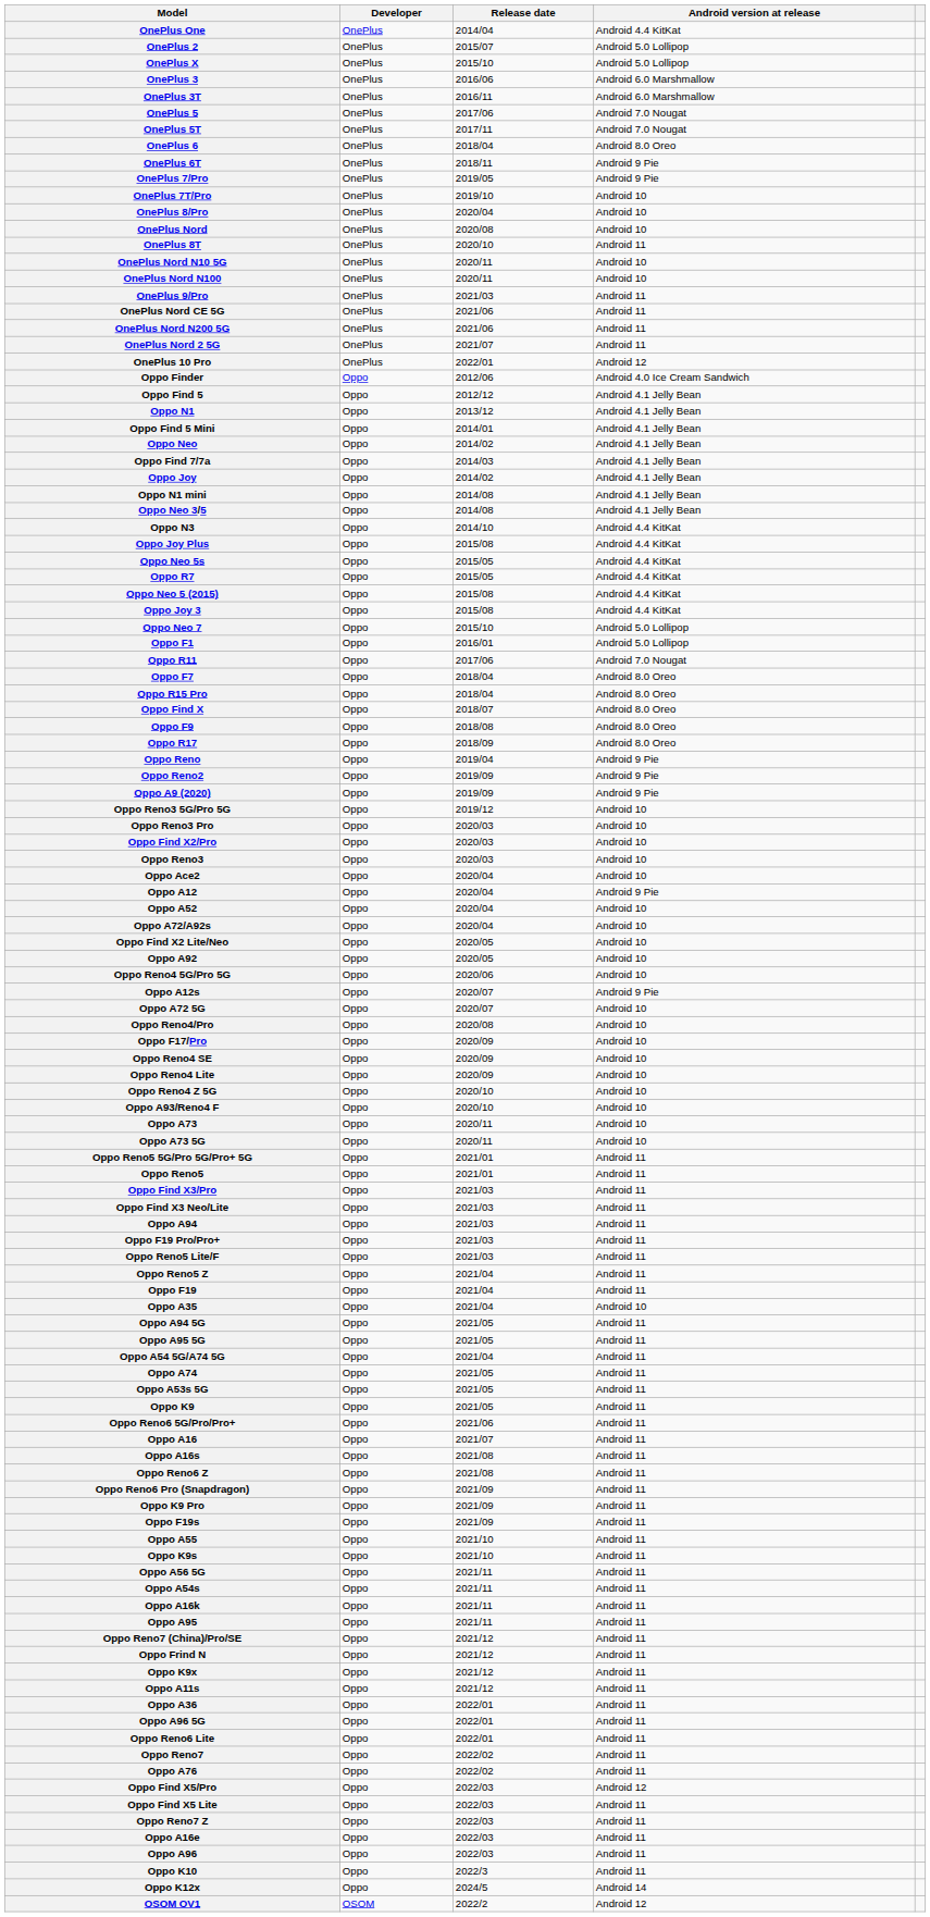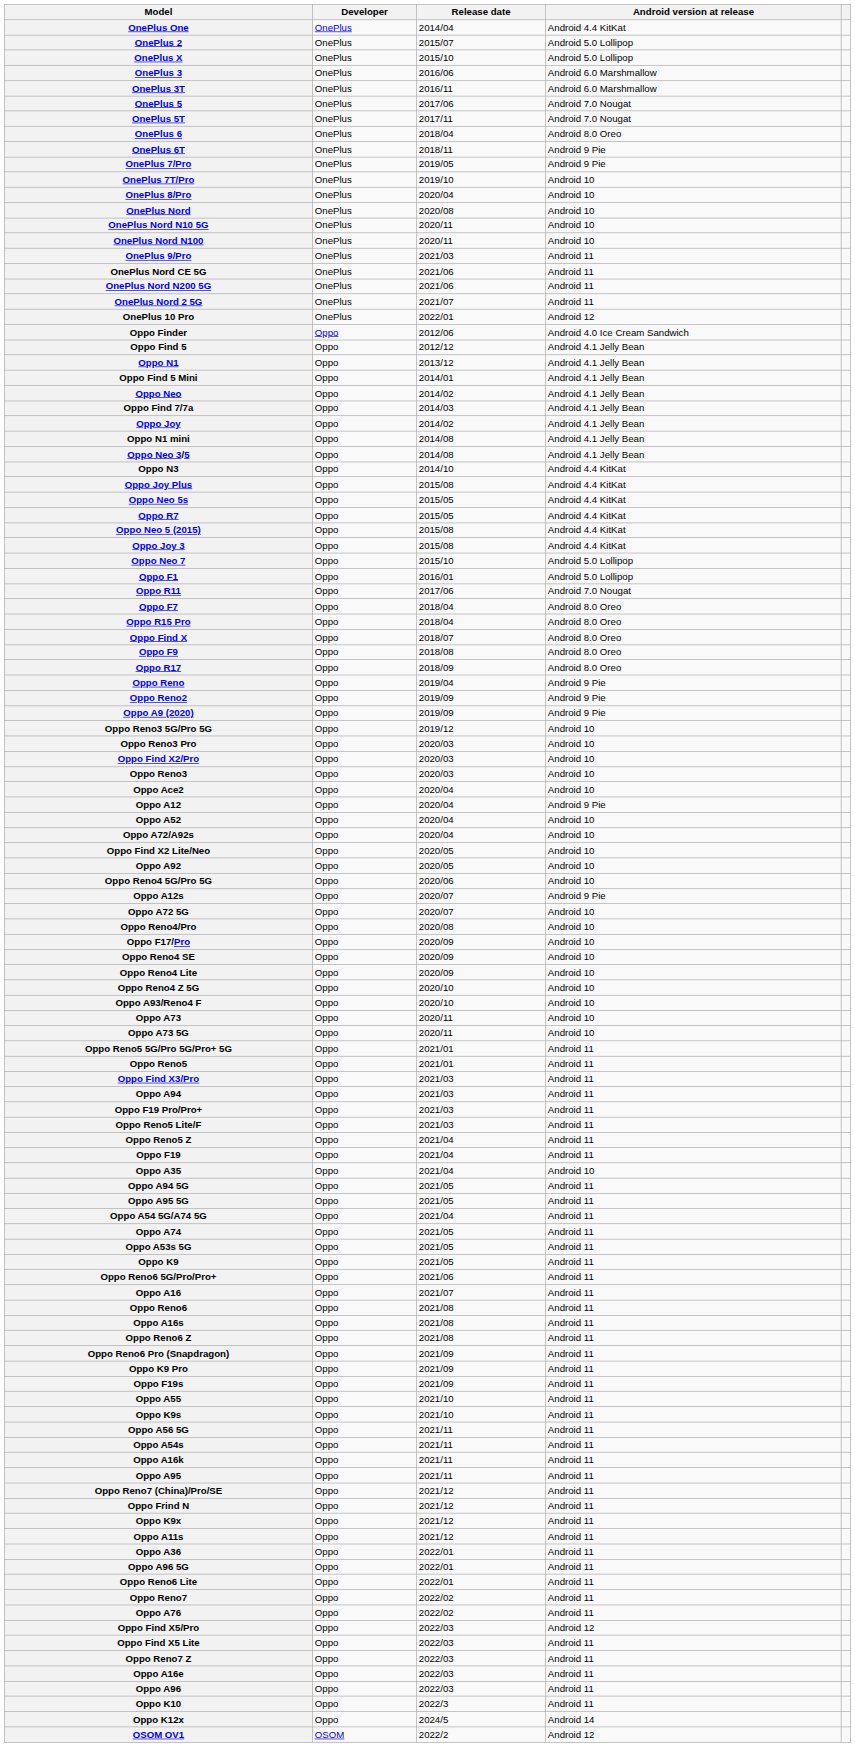 <table class="wikitable sortable plainrowheaders" style="width:100%; font-size:90%;">
 <tr>
 <th scope="col">Model</th>
 <th scope="col">Developer</th>
 <th scope="col">Release date</th>
 <th scope="col">Android version at release</th>
 <th scope="col" class="unsortable"></th>
 </tr>
 <tr>
 <th scope="row"><a href='#'>OnePlus One</a></th>
 <td><a href='#'>OnePlus</a></td>
 <td>2014/04</td>
 <td>Android 4.4 KitKat</td>
 <td></td>
 </tr>
 <tr>
 <th scope="row"><a href='#'>OnePlus 2</a></th>
 <td>OnePlus</td>
 <td>2015/07</td>
 <td>Android 5.0 Lollipop</td>
 <td></td>
 </tr>
 <tr>
 <th scope="row"><a href='#'>OnePlus X</a></th>
 <td>OnePlus</td>
 <td>2015/10</td>
 <td>Android 5.0 Lollipop</td>
 <td></td>
 </tr>
 <tr>
 <th scope="row"><a href='#'>OnePlus 3</a></th>
 <td>OnePlus</td>
 <td>2016/06</td>
 <td>Android 6.0 Marshmallow</td>
 <td></td>
 </tr>
 <tr>
 <th scope="row"><a href='#'>OnePlus 3T</a></th>
 <td>OnePlus</td>
 <td>2016/11</td>
 <td>Android 6.0 Marshmallow</td>
 <td></td>
 </tr>
 <tr>
 <th scope="row"><a href='#'>OnePlus 5</a></th>
 <td>OnePlus</td>
 <td>2017/06</td>
 <td>Android 7.0 Nougat</td>
 <td></td>
 </tr>
 <tr>
 <th scope="row"><a href='#'>OnePlus 5T</a></th>
 <td>OnePlus</td>
 <td>2017/11</td>
 <td>Android 7.0 Nougat</td>
 <td></td>
 </tr>
 <tr>
 <th scope="row"><a href='#'>OnePlus 6</a></th>
 <td>OnePlus</td>
 <td>2018/04</td>
 <td>Android 8.0 Oreo</td>
 <td></td>
 </tr>
 <tr>
 <th scope="row"><a href='#'>OnePlus 6T</a></th>
 <td>OnePlus</td>
 <td>2018/11</td>
 <td>Android 9 Pie</td>
 <td></td>
 </tr>
 <tr>
 <th scope="row"><a href='#'>OnePlus 7/Pro</a></th>
 <td>OnePlus</td>
 <td>2019/05</td>
 <td>Android 9 Pie</td>
 <td></td>
 </tr>
 <tr>
 <th scope="row"><a href='#'>OnePlus 7T/Pro</a></th>
 <td>OnePlus</td>
 <td>2019/10</td>
 <td>Android 10</td>
 <td></td>
 </tr>
 <tr>
 <th scope="row"><a href='#'>OnePlus 8/Pro</a></th>
 <td>OnePlus</td>
 <td>2020/04</td>
 <td>Android 10</td>
 <td></td>
 </tr>
 <tr>
 <th scope="row"><a href='#'>OnePlus Nord</a></th>
 <td>OnePlus</td>
 <td>2020/08</td>
 <td>Android 10</td>
-<td></td>
-</tr>
-<tr>
-<th scope="row"><a href='#'>OnePlus 8T</a></th>
-<td>OnePlus</td>
-<td>2020/10</td>
-<td>Android 11</td>
 <td></td>
 </tr>
 <tr>
 <th scope="row"><a href='#'>OnePlus Nord N10 5G</a></th>
 <td>OnePlus</td>
 <td>2020/11</td>
 <td>Android 10</td>
 <td></td>
 </tr>
 <tr>
 <th scope="row"><a href='#'>OnePlus Nord N100</a></th>
 <td>OnePlus</td>
 <td>2020/11</td>
 <td>Android 10</td>
 <td></td>
 </tr>
 <tr>
 <th scope="row"><a href='#'>OnePlus 9/Pro</a></th>
 <td>OnePlus</td>
 <td>2021/03</td>
 <td>Android 11</td>
 <td></td>
 </tr>
 <tr>
 <th scope="row">OnePlus Nord CE 5G</th>
 <td>OnePlus</td>
 <td>2021/06</td>
 <td>Android 11</td>
 <td></td>
 </tr>
 <tr>
 <th scope="row"><a href='#'>OnePlus Nord N200 5G</a></th>
 <td>OnePlus</td>
 <td>2021/06</td>
 <td>Android 11</td>
 <td></td>
 </tr>
 <tr>
 <th scope="row"><a href='#'>OnePlus Nord 2 5G</a></th>
 <td>OnePlus</td>
 <td>2021/07</td>
 <td>Android 11</td>
 <td></td>
 </tr>
 <tr>
 <th scope="row">OnePlus 10 Pro</th>
 <td>OnePlus</td>
 <td>2022/01</td>
 <td>Android 12</td>
 <td></td>
 </tr>
 <tr>
 <th scope="row">Oppo Finder</th>
 <td><a href='#'>Oppo</a></td>
 <td>2012/06</td>
 <td>Android 4.0 Ice Cream Sandwich</td>
 <td></td>
 </tr>
 <tr>
 <th scope="row">Oppo Find 5</th>
 <td>Oppo</td>
 <td>2012/12</td>
 <td>Android 4.1 Jelly Bean</td>
 <td></td>
 </tr>
 <tr>
 <th scope="row"><a href='#'>Oppo N1</a></th>
 <td>Oppo</td>
 <td>2013/12</td>
 <td>Android 4.1 Jelly Bean</td>
 <td></td>
 </tr>
 <tr>
 <th scope="row">Oppo Find 5 Mini</th>
 <td>Oppo</td>
 <td>2014/01</td>
 <td>Android 4.1 Jelly Bean</td>
 <td></td>
 </tr>
 <tr>
 <th scope="row"><a href='#'>Oppo Neo</a></th>
 <td>Oppo</td>
 <td>2014/02</td>
 <td>Android 4.1 Jelly Bean</td>
 <td></td>
 </tr>
 <tr>
 <th scope="row">Oppo Find 7/7a</th>
 <td>Oppo</td>
 <td>2014/03</td>
 <td>Android 4.1 Jelly Bean</td>
 <td></td>
 </tr>
 <tr>
 <th scope="row"><a href='#'>Oppo Joy</a></th>
 <td>Oppo</td>
 <td>2014/02</td>
 <td>Android 4.1 Jelly Bean</td>
 <td></td>
 </tr>
 <tr>
 <th scope="row">Oppo N1 mini</th>
 <td>Oppo</td>
 <td>2014/08</td>
 <td>Android 4.1 Jelly Bean</td>
 <td></td>
 </tr>
 <tr>
 <th scope="row"><a href='#'>Oppo Neo 3</a>/<a href='#'>5</a></th>
 <td>Oppo</td>
 <td>2014/08</td>
 <td>Android 4.1 Jelly Bean</td>
 <td></td>
 </tr>
 <tr>
 <th scope="row">Oppo N3</th>
 <td>Oppo</td>
 <td>2014/10</td>
 <td>Android 4.4 KitKat</td>
 <td></td>
 </tr>
 <tr>
 <th scope="row"><a href='#'>Oppo Joy Plus</a></th>
 <td>Oppo</td>
 <td>2015/08</td>
 <td>Android 4.4 KitKat</td>
 <td></td>
 </tr>
 <tr>
 <th scope="row"><a href='#'>Oppo Neo 5s</a></th>
 <td>Oppo</td>
 <td>2015/05</td>
 <td>Android 4.4 KitKat</td>
 <td></td>
 </tr>
 <tr>
 <th scope="row"><a href='#'>Oppo R7</a></th>
 <td>Oppo</td>
 <td>2015/05</td>
 <td>Android 4.4 KitKat</td>
 <td></td>
 </tr>
 <tr>
 <th scope="row"><a href='#'>Oppo Neo 5 (2015)</a></th>
 <td>Oppo</td>
 <td>2015/08</td>
 <td>Android 4.4 KitKat</td>
 <td></td>
 </tr>
 <tr>
 <th scope="row"><a href='#'>Oppo Joy 3</a></th>
 <td>Oppo</td>
 <td>2015/08</td>
 <td>Android 4.4 KitKat</td>
 <td></td>
 </tr>
 <tr>
 <th scope="row"><a href='#'>Oppo Neo 7</a></th>
 <td>Oppo</td>
 <td>2015/10</td>
 <td>Android 5.0 Lollipop</td>
 <td></td>
 </tr>
 <tr>
 <th scope="row"><a href='#'>Oppo F1</a></th>
 <td>Oppo</td>
 <td>2016/01</td>
 <td>Android 5.0 Lollipop</td>
 <td></td>
 </tr>
 <tr>
 <th scope="row"><a href='#'>Oppo R11</a></th>
 <td>Oppo</td>
 <td>2017/06</td>
 <td>Android 7.0 Nougat</td>
 <td></td>
 </tr>
 <tr>
 <th scope="row"><a href='#'>Oppo F7</a></th>
 <td>Oppo</td>
 <td>2018/04</td>
 <td>Android 8.0 Oreo</td>
 <td></td>
 </tr>
 <tr>
 <th scope="row"><a href='#'>Oppo R15 Pro</a></th>
 <td>Oppo</td>
 <td>2018/04</td>
 <td>Android 8.0 Oreo</td>
 <td></td>
 </tr>
 <tr>
 <th scope="row"><a href='#'>Oppo Find X</a></th>
 <td>Oppo</td>
 <td>2018/07</td>
 <td>Android 8.0 Oreo</td>
 <td></td>
 </tr>
 <tr>
 <th scope="row"><a href='#'>Oppo F9</a></th>
 <td>Oppo</td>
 <td>2018/08</td>
 <td>Android 8.0 Oreo</td>
 <td></td>
 </tr>
 <tr>
 <th scope="row"><a href='#'>Oppo R17</a></th>
 <td>Oppo</td>
 <td>2018/09</td>
 <td>Android 8.0 Oreo</td>
 <td></td>
 </tr>
 <tr>
 <th scope="row"><a href='#'>Oppo Reno</a></th>
 <td>Oppo</td>
 <td>2019/04</td>
 <td>Android 9 Pie</td>
 <td></td>
 </tr>
 <tr>
 <th scope="row"><a href='#'>Oppo Reno2</a></th>
 <td>Oppo</td>
 <td>2019/09</td>
 <td>Android 9 Pie</td>
 <td></td>
 </tr>
 <tr>
 <th scope="row"><a href='#'>Oppo A9 (2020)</a></th>
 <td>Oppo</td>
 <td>2019/09</td>
 <td>Android 9 Pie</td>
 <td></td>
 </tr>
 <tr>
 <th scope="row">Oppo Reno3 5G/Pro 5G</th>
 <td>Oppo</td>
 <td>2019/12</td>
 <td>Android 10</td>
 <td></td>
 </tr>
 <tr>
 <th scope="row">Oppo Reno3 Pro</th>
 <td>Oppo</td>
 <td>2020/03</td>
 <td>Android 10</td>
 <td></td>
 </tr>
 <tr>
 <th scope="row"><a href='#'>Oppo Find X2/Pro</a></th>
 <td>Oppo</td>
 <td>2020/03</td>
 <td>Android 10</td>
 <td></td>
 </tr>
 <tr>
 <th scope="row">Oppo Reno3</th>
 <td>Oppo</td>
 <td>2020/03</td>
 <td>Android 10</td>
 <td></td>
 </tr>
 <tr>
 <th scope="row">Oppo Ace2</th>
 <td>Oppo</td>
 <td>2020/04</td>
 <td>Android 10</td>
 <td></td>
 </tr>
 <tr>
 <th scope="row">Oppo A12</th>
 <td>Oppo</td>
 <td>2020/04</td>
 <td>Android 9 Pie</td>
 <td></td>
 </tr>
 <tr>
 <th scope="row">Oppo A52</th>
 <td>Oppo</td>
 <td>2020/04</td>
 <td>Android 10</td>
 <td></td>
 </tr>
 <tr>
 <th scope="row">Oppo A72/A92s</th>
 <td>Oppo</td>
 <td>2020/04</td>
 <td>Android 10</td>
 <td></td>
 </tr>
 <tr>
 <th scope="row">Oppo Find X2 Lite/Neo</th>
 <td>Oppo</td>
 <td>2020/05</td>
 <td>Android 10</td>
 <td></td>
 </tr>
 <tr>
 <th scope="row">Oppo A92</th>
 <td>Oppo</td>
 <td>2020/05</td>
 <td>Android 10</td>
 <td></td>
 </tr>
 <tr>
 <th scope="row">Oppo Reno4 5G/Pro 5G</th>
 <td>Oppo</td>
 <td>2020/06</td>
 <td>Android 10</td>
 <td></td>
 </tr>
 <tr>
 <th scope="row">Oppo A12s</th>
 <td>Oppo</td>
 <td>2020/07</td>
 <td>Android 9 Pie</td>
 <td></td>
 </tr>
 <tr>
 <th scope="row">Oppo A72 5G</th>
 <td>Oppo</td>
 <td>2020/07</td>
 <td>Android 10</td>
 <td></td>
 </tr>
 <tr>
 <th scope="row">Oppo Reno4/Pro</th>
 <td>Oppo</td>
 <td>2020/08</td>
 <td>Android 10</td>
 <td></td>
 </tr>
 <tr>
 <th scope="row">Oppo F17/<a href='#'>Pro</a></th>
 <td>Oppo</td>
 <td>2020/09</td>
 <td>Android 10</td>
 <td></td>
 </tr>
 <tr>
 <th scope="row">Oppo Reno4 SE</th>
 <td>Oppo</td>
 <td>2020/09</td>
 <td>Android 10</td>
 <td></td>
 </tr>
 <tr>
 <th scope="row">Oppo Reno4 Lite</th>
 <td>Oppo</td>
 <td>2020/09</td>
 <td>Android 10</td>
 <td></td>
 </tr>
 <tr>
 <th scope="row">Oppo Reno4 Z 5G</th>
 <td>Oppo</td>
 <td>2020/10</td>
 <td>Android 10</td>
 <td></td>
 </tr>
 <tr>
 <th scope="row">Oppo A93/Reno4 F</th>
 <td>Oppo</td>
 <td>2020/10</td>
 <td>Android 10</td>
 <td></td>
 </tr>
 <tr>
 <th scope="row">Oppo A73</th>
 <td>Oppo</td>
 <td>2020/11</td>
 <td>Android 10</td>
 <td></td>
 </tr>
 <tr>
 <th scope="row">Oppo A73 5G</th>
 <td>Oppo</td>
 <td>2020/11</td>
 <td>Android 10</td>
 <td></td>
 </tr>
 <tr>
 <th scope="row">Oppo Reno5 5G/Pro 5G/Pro+ 5G</th>
 <td>Oppo</td>
 <td>2021/01</td>
 <td>Android 11</td>
 <td></td>
 </tr>
 <tr>
 <th scope="row">Oppo Reno5</th>
 <td>Oppo</td>
 <td>2021/01</td>
 <td>Android 11</td>
 <td></td>
 </tr>
 <tr>
 <th scope="row"><a href='#'>Oppo Find X3/Pro</a></th>
 <td>Oppo</td>
 <td>2021/03</td>
 <td>Android 11</td>
 <td></td>
 </tr>
 <tr>
-<th scope="row">Oppo Find X3 Neo/Lite</th>
-<td>Oppo</td>
-<td>2021/03</td>
-<td>Android 11</td>
-<td></td>
-</tr>
-<tr>
 <th scope="row">Oppo A94</th>
 <td>Oppo</td>
 <td>2021/03</td>
 <td>Android 11</td>
 <td></td>
 </tr>
 <tr>
 <th scope="row">Oppo F19 Pro/Pro+</th>
 <td>Oppo</td>
 <td>2021/03</td>
 <td>Android 11</td>
 <td></td>
 </tr>
 <tr>
 <th scope="row">Oppo Reno5 Lite/F</th>
 <td>Oppo</td>
 <td>2021/03</td>
 <td>Android 11</td>
 <td></td>
 </tr>
 <tr>
 <th scope="row">Oppo Reno5 Z</th>
 <td>Oppo</td>
 <td>2021/04</td>
 <td>Android 11</td>
 <td></td>
 </tr>
 <tr>
 <th scope="row">Oppo F19</th>
 <td>Oppo</td>
 <td>2021/04</td>
 <td>Android 11</td>
 <td></td>
 </tr>
 <tr>
 <th scope="row">Oppo A35</th>
 <td>Oppo</td>
 <td>2021/04</td>
 <td>Android 10</td>
 <td></td>
 </tr>
 <tr>
 <th scope="row">Oppo A94 5G</th>
 <td>Oppo</td>
 <td>2021/05</td>
 <td>Android 11</td>
 <td></td>
 </tr>
 <tr>
 <th scope="row">Oppo A95 5G</th>
 <td>Oppo</td>
 <td>2021/05</td>
 <td>Android 11</td>
 <td></td>
 </tr>
 <tr>
 <th scope="row">Oppo A54 5G/A74 5G</th>
 <td>Oppo</td>
 <td>2021/04</td>
 <td>Android 11</td>
 <td></td>
 </tr>
 <tr>
 <th scope="row">Oppo A74</th>
 <td>Oppo</td>
 <td>2021/05</td>
 <td>Android 11</td>
 <td></td>
 </tr>
 <tr>
 <th scope="row">Oppo A53s 5G</th>
 <td>Oppo</td>
 <td>2021/05</td>
 <td>Android 11</td>
 <td></td>
 </tr>
 <tr>
 <th scope="row">Oppo K9</th>
 <td>Oppo</td>
 <td>2021/05</td>
 <td>Android 11</td>
 <td></td>
 </tr>
 <tr>
 <th scope="row">Oppo Reno6 5G/Pro/Pro+</th>
 <td>Oppo</td>
 <td>2021/06</td>
 <td>Android 11</td>
 <td></td>
 </tr>
 <tr>
 <th scope="row">Oppo A16</th>
 <td>Oppo</td>
 <td>2021/07</td>
+<td>Android 11</td>
+<td></td>
+</tr>
+<tr>
+<th scope="row">Oppo Reno6</th>
+<td>Oppo</td>
+<td>2021/08</td>
 <td>Android 11</td>
 <td></td>
 </tr>
 <tr>
 <th scope="row">Oppo A16s</th>
 <td>Oppo</td>
 <td>2021/08</td>
 <td>Android 11</td>
 <td></td>
 </tr>
 <tr>
 <th scope="row">Oppo Reno6 Z</th>
 <td>Oppo</td>
 <td>2021/08</td>
 <td>Android 11</td>
 <td></td>
 </tr>
 <tr>
 <th scope="row">Oppo Reno6 Pro (Snapdragon)</th>
 <td>Oppo</td>
 <td>2021/09</td>
 <td>Android 11</td>
 <td></td>
 </tr>
 <tr>
 <th scope="row">Oppo K9 Pro</th>
 <td>Oppo</td>
 <td>2021/09</td>
 <td>Android 11</td>
 <td></td>
 </tr>
 <tr>
 <th scope="row">Oppo F19s</th>
 <td>Oppo</td>
 <td>2021/09</td>
 <td>Android 11</td>
 <td></td>
 </tr>
 <tr>
 <th scope="row">Oppo A55</th>
 <td>Oppo</td>
 <td>2021/10</td>
 <td>Android 11</td>
 <td></td>
 </tr>
 <tr>
 <th scope="row">Oppo K9s</th>
 <td>Oppo</td>
 <td>2021/10</td>
 <td>Android 11</td>
 <td></td>
 </tr>
 <tr>
 <th scope="row">Oppo A56 5G</th>
 <td>Oppo</td>
 <td>2021/11</td>
 <td>Android 11</td>
 <td></td>
 </tr>
 <tr>
 <th scope="row">Oppo A54s</th>
 <td>Oppo</td>
 <td>2021/11</td>
 <td>Android 11</td>
 <td></td>
 </tr>
 <tr>
 <th scope="row">Oppo A16k</th>
 <td>Oppo</td>
 <td>2021/11</td>
 <td>Android 11</td>
 <td></td>
 </tr>
 <tr>
 <th scope="row">Oppo A95</th>
 <td>Oppo</td>
 <td>2021/11</td>
 <td>Android 11</td>
 <td></td>
 </tr>
 <tr>
 <th scope="row">Oppo Reno7 (China)/Pro/SE</th>
 <td>Oppo</td>
 <td>2021/12</td>
 <td>Android 11</td>
 <td></td>
 </tr>
 <tr>
 <th scope="row">Oppo Frind N</th>
 <td>Oppo</td>
 <td>2021/12</td>
 <td>Android 11</td>
 <td></td>
 </tr>
 <tr>
 <th scope="row">Oppo K9x</th>
 <td>Oppo</td>
 <td>2021/12</td>
 <td>Android 11</td>
 <td></td>
 </tr>
 <tr>
 <th scope="row">Oppo A11s</th>
 <td>Oppo</td>
 <td>2021/12</td>
 <td>Android 11</td>
 <td></td>
 </tr>
 <tr>
 <th scope="row">Oppo A36</th>
 <td>Oppo</td>
 <td>2022/01</td>
 <td>Android 11</td>
 <td></td>
 </tr>
 <tr>
 <th scope="row">Oppo A96 5G</th>
 <td>Oppo</td>
 <td>2022/01</td>
 <td>Android 11</td>
 <td></td>
 </tr>
 <tr>
 <th scope="row">Oppo Reno6 Lite</th>
 <td>Oppo</td>
 <td>2022/01</td>
 <td>Android 11</td>
 <td></td>
 </tr>
 <tr>
 <th scope="row">Oppo Reno7</th>
 <td>Oppo</td>
 <td>2022/02</td>
 <td>Android 11</td>
 <td></td>
 </tr>
 <tr>
 <th scope="row">Oppo A76</th>
 <td>Oppo</td>
 <td>2022/02</td>
 <td>Android 11</td>
 <td></td>
 </tr>
 <tr>
 <th scope="row">Oppo Find X5/Pro</th>
 <td>Oppo</td>
 <td>2022/03</td>
 <td>Android 12</td>
 <td></td>
 </tr>
 <tr>
 <th scope="row">Oppo Find X5 Lite</th>
 <td>Oppo</td>
 <td>2022/03</td>
 <td>Android 11</td>
 <td></td>
 </tr>
 <tr>
 <th scope="row">Oppo Reno7 Z</th>
 <td>Oppo</td>
 <td>2022/03</td>
 <td>Android 11</td>
 <td></td>
 </tr>
 <tr>
 <th scope="row">Oppo A16e</th>
 <td>Oppo</td>
 <td>2022/03</td>
 <td>Android 11</td>
 <td></td>
 </tr>
 <tr>
 <th scope="row">Oppo A96</th>
 <td>Oppo</td>
 <td>2022/03</td>
 <td>Android 11</td>
 <td></td>
 </tr>
 <tr>
 <th scope="row">Oppo K10</th>
 <td>Oppo</td>
 <td>2022/3</td>
 <td>Android 11</td>
 <td></td>
 </tr>
 <tr>
 <th scope="row">Oppo K12x</th>
 <td>Oppo</td>
 <td>2024/5</td>
 <td>Android 14</td>
 <td></td>
 </tr>
 <tr>
 <th scope="row"><a href='#'>OSOM OV1</a></th>
 <td><a href='#'>OSOM</a></td>
 <td>2022/2</td>
 <td>Android 12</td>
 <td></td>
 </tr>
 </table>
